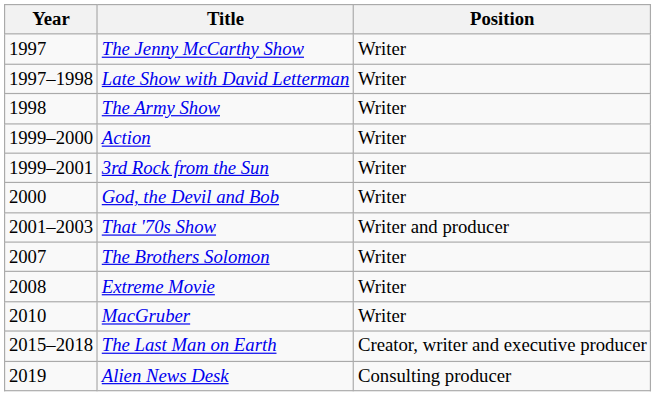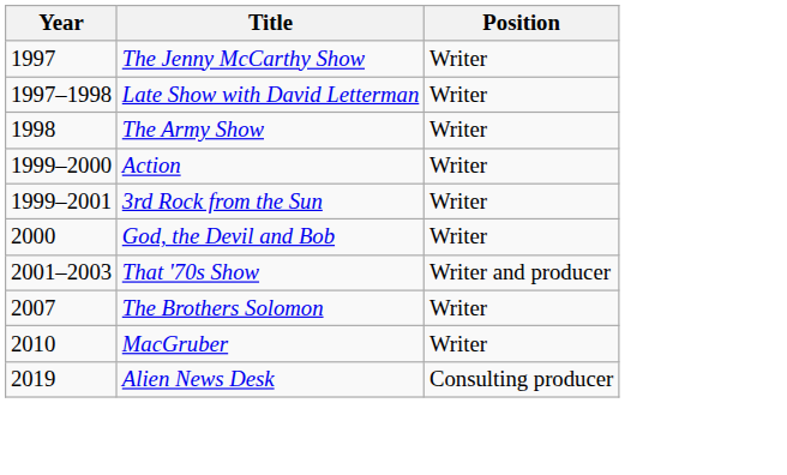 <table class="wikitable sortable">
 <tr>
 <th>Year</th>
 <th>Title</th>
 <th>Position</th>
 </tr>
 <tr>
 <td>1997</td>
 <td><em><a href='#'>The Jenny McCarthy Show</a></em></td>
 <td>Writer</td>
 </tr>
 <tr>
 <td>1997–1998</td>
 <td><em><a href='#'>Late Show with David Letterman</a></em></td>
 <td>Writer</td>
 </tr>
 <tr>
 <td>1998</td>
 <td><em><a href='#'>The Army Show</a></em></td>
 <td>Writer</td>
 </tr>
 <tr>
 <td>1999–2000</td>
 <td><em><a href='#'>Action</a></em></td>
 <td>Writer</td>
 </tr>
 <tr>
 <td>1999–2001</td>
 <td><em><a href='#'>3rd Rock from the Sun</a></em></td>
 <td>Writer</td>
 </tr>
 <tr>
 <td>2000</td>
 <td><em><a href='#'>God, the Devil and Bob</a></em></td>
 <td>Writer</td>
 </tr>
 <tr>
 <td>2001–2003</td>
 <td><em><a href='#'>That '70s Show</a></em></td>
 <td>Writer and producer</td>
 </tr>
 <tr>
 <td>2007</td>
 <td><em><a href='#'>The Brothers Solomon</a></em></td>
 <td>Writer</td>
 </tr>
 <tr>
-<td>2008</td>
-<td><em><a href='#'>Extreme Movie</a></em></td>
-<td>Writer</td>
-</tr>
-<tr>
 <td>2010</td>
 <td><em><a href='#'>MacGruber</a></em></td>
 <td>Writer</td>
-</tr>
-<tr>
-<td>2015–2018</td>
-<td><em><a href='#'>The Last Man on Earth</a></em></td>
-<td>Creator, writer and executive producer</td>
 </tr>
 <tr>
 <td>2019</td>
 <td><em><a href='#'>Alien News Desk</a></em></td>
 <td>Consulting producer</td>
 </tr>
 </table>
